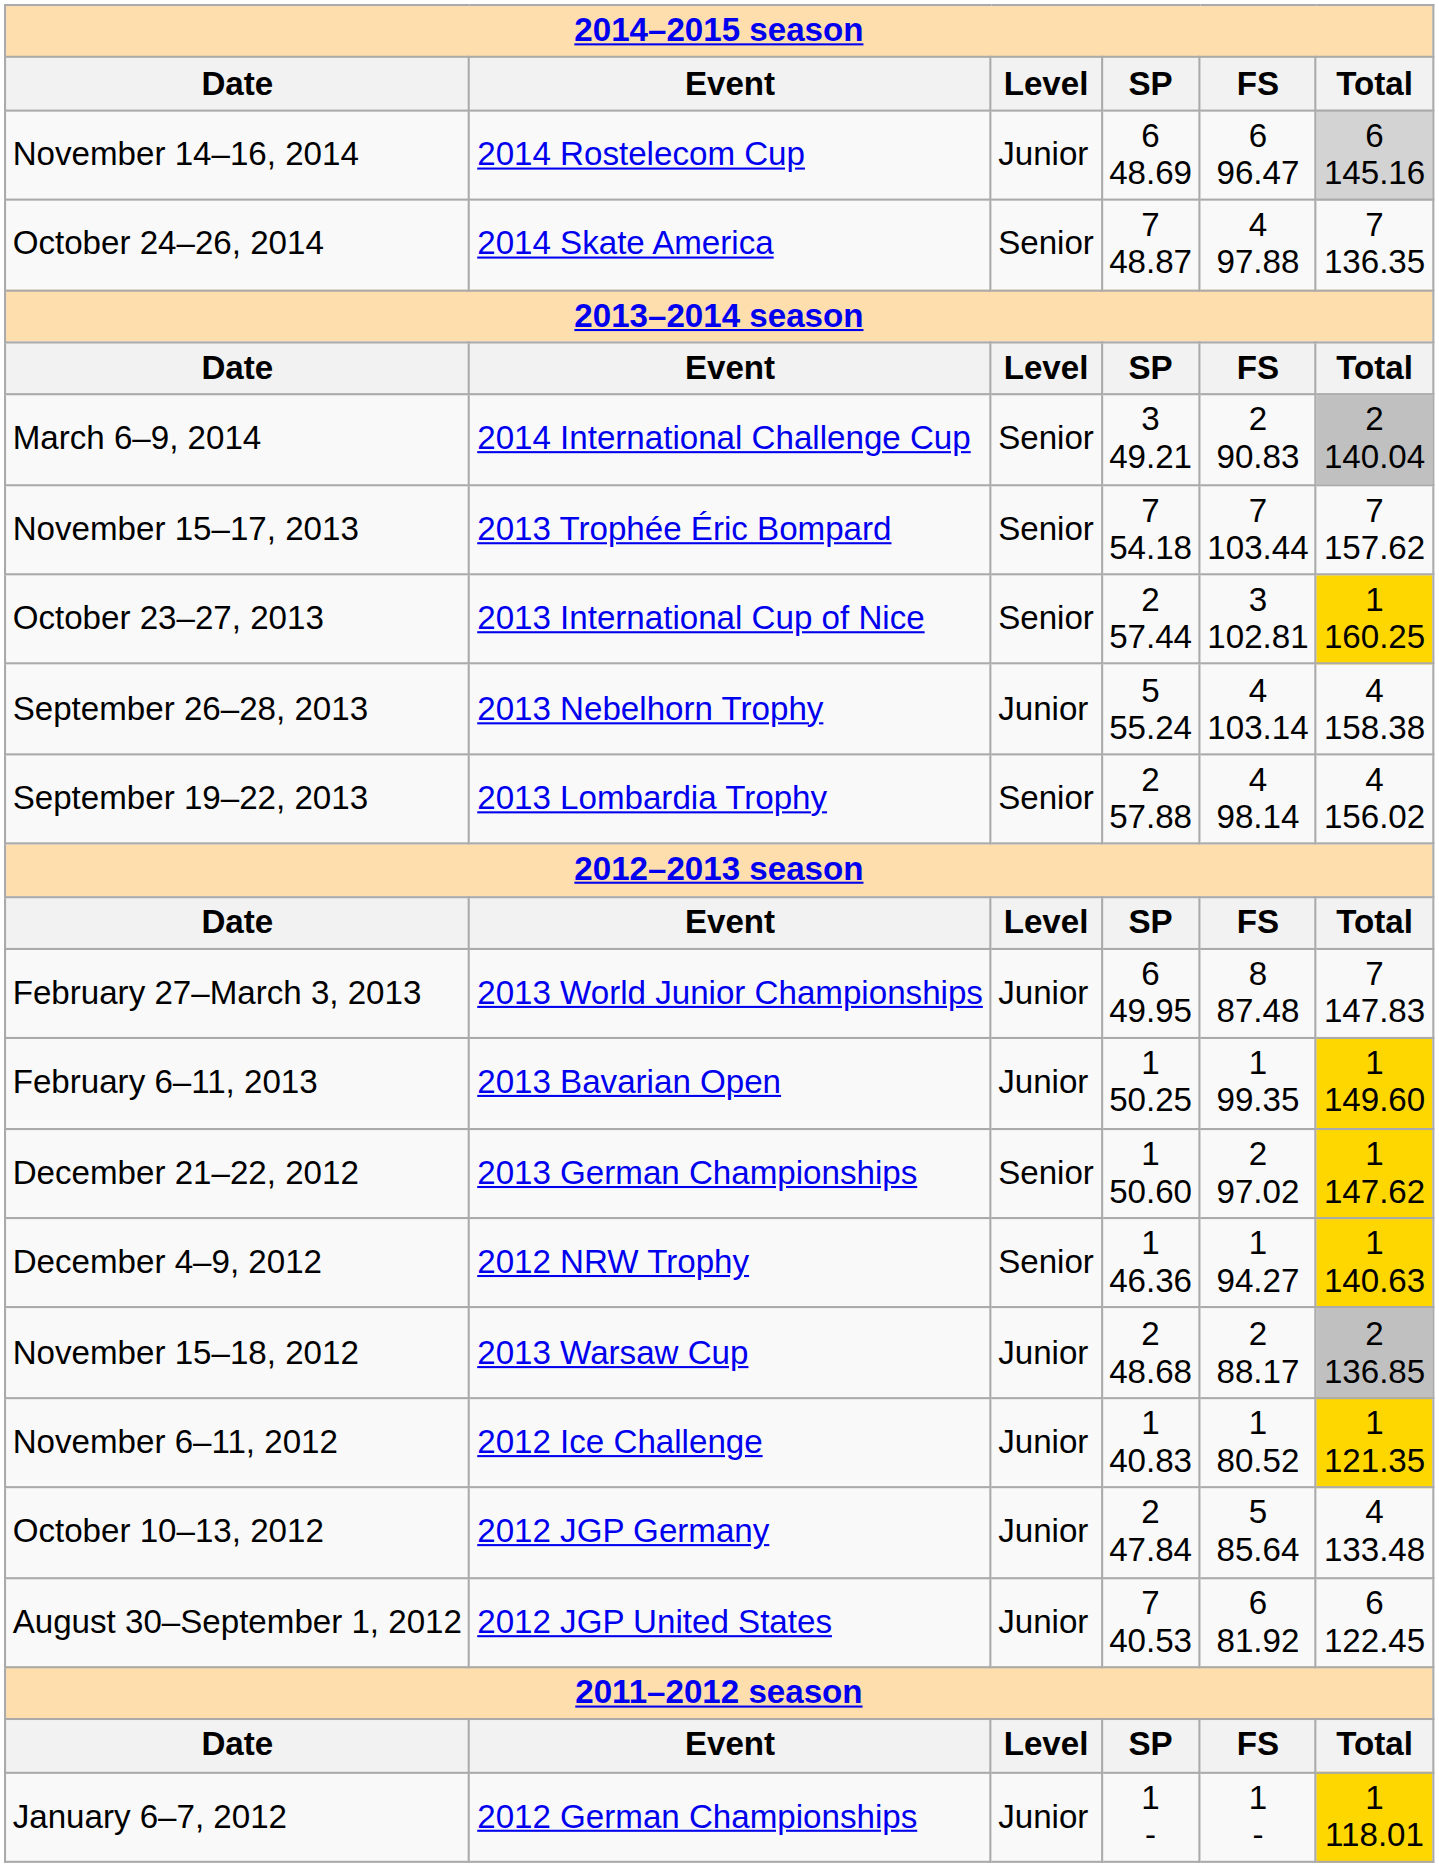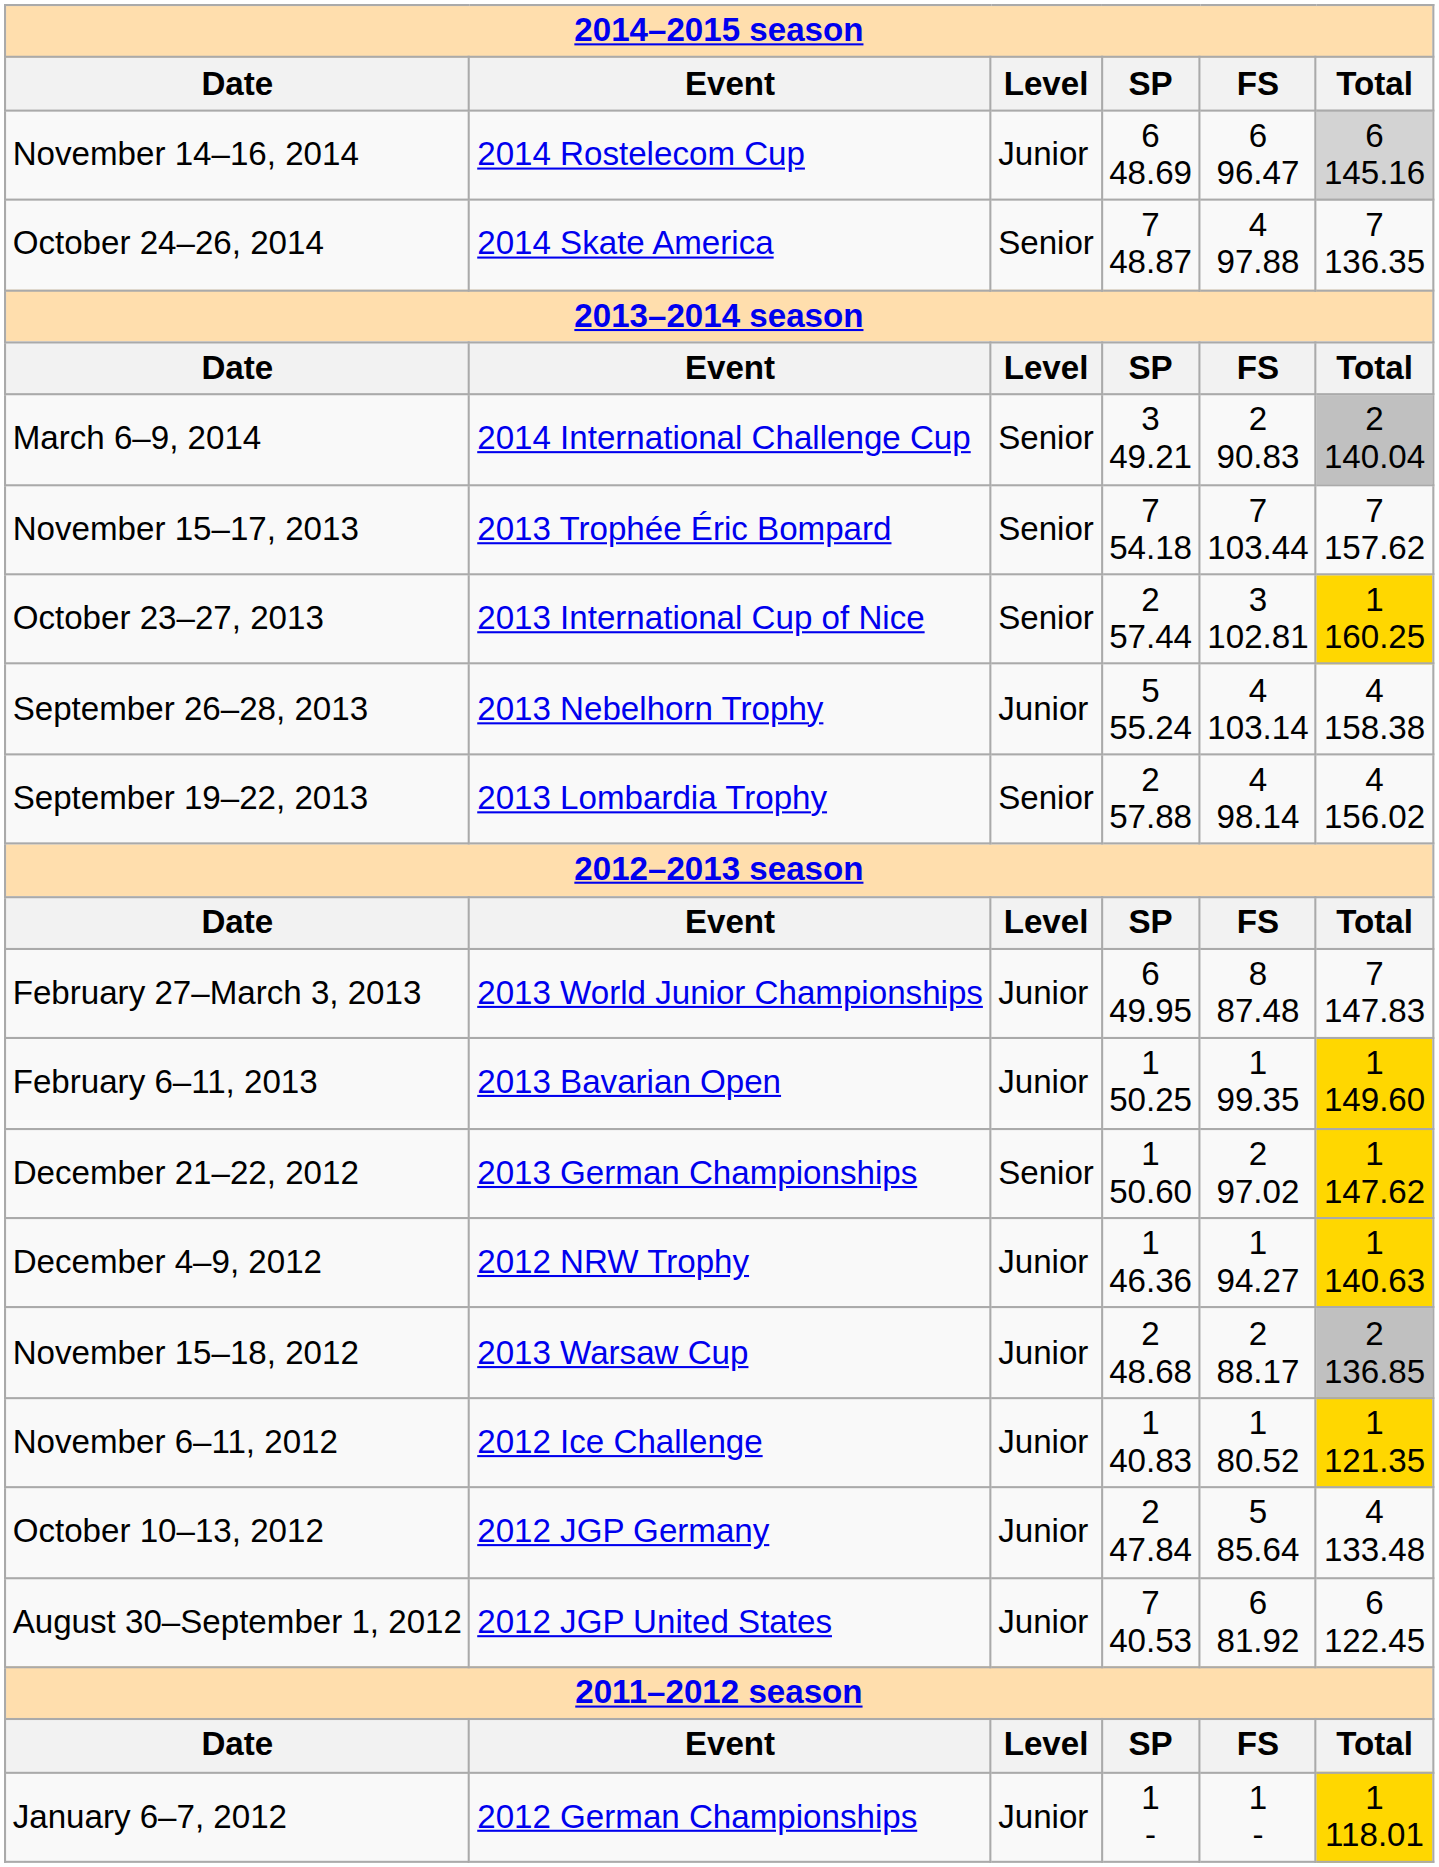 <table class="wikitable">
 <tr>
 <td style="background-color: #ffdead; " colspan=6 align=center><a href='#'><strong>2014–2015 season</strong></a></td>
 </tr>
 <tr>
 <th>Date</th>
 <th>Event</th>
 <th>Level</th>
 <th>SP</th>
 <th>FS</th>
 <th>Total</th>
 </tr>
 <tr>
 <td>November 14–16, 2014</td>
 <td><a href='#'>2014 Rostelecom Cup</a></td>
 <td>Junior</td>
 <td align=center>6 <br> 48.69</td>
 <td align=center>6 <br> 96.47</td>
 <td align=center style="background: lightgrey;">6 <br> 145.16</td>
 </tr>
 <tr>
 <td>October 24–26, 2014</td>
 <td><a href='#'>2014 Skate America</a></td>
 <td>Senior</td>
 <td align=center>7 <br> 48.87</td>
 <td align=center>4 <br> 97.88</td>
 <td align=center>7 <br> 136.35</td>
 </tr>
 <tr>
 <td style="background-color: #ffdead; " colspan=6 align=center><a href='#'><strong>2013–2014 season</strong></a></td>
 </tr>
 <tr>
 <th>Date</th>
 <th>Event</th>
 <th>Level</th>
 <th>SP</th>
 <th>FS</th>
 <th>Total</th>
 </tr>
 <tr>
 <td>March 6–9, 2014</td>
 <td><a href='#'>2014 International Challenge Cup</a></td>
 <td>Senior</td>
 <td align=center>3 <br> 49.21</td>
 <td align=center>2 <br> 90.83</td>
 <td align=center bgcolor=silver>2 <br> 140.04</td>
 </tr>
 <tr>
 <td>November 15–17, 2013</td>
 <td><a href='#'>2013 Trophée Éric Bompard</a></td>
 <td>Senior</td>
 <td align=center>7 <br> 54.18</td>
 <td align=center>7 <br> 103.44</td>
 <td align=center>7 <br> 157.62</td>
 </tr>
 <tr>
 <td>October 23–27, 2013</td>
 <td><a href='#'>2013 International Cup of Nice</a></td>
 <td>Senior</td>
 <td align=center>2 <br> 57.44</td>
 <td align=center>3 <br> 102.81</td>
 <td align=center bgcolor=gold>1 <br> 160.25</td>
 </tr>
 <tr>
 <td>September 26–28, 2013</td>
 <td><a href='#'>2013 Nebelhorn Trophy</a></td>
 <td>Junior</td>
 <td align=center>5 <br> 55.24</td>
 <td align=center>4 <br> 103.14</td>
 <td align=center>4 <br> 158.38</td>
 </tr>
 <tr>
 <td>September 19–22, 2013</td>
 <td><a href='#'>2013 Lombardia Trophy</a></td>
 <td>Senior</td>
 <td align=center>2 <br> 57.88</td>
 <td align=center>4 <br> 98.14</td>
 <td align=center>4 <br> 156.02</td>
 </tr>
 <tr>
 <td style="background-color: #ffdead; " colspan=6 align=center><a href='#'><strong>2012–2013 season</strong></a></td>
 </tr>
 <tr>
 <th>Date</th>
 <th>Event</th>
 <th>Level</th>
 <th>SP</th>
 <th>FS</th>
 <th>Total</th>
 </tr>
 <tr>
 <td>February 27–March 3, 2013</td>
 <td><a href='#'>2013 World Junior Championships</a></td>
 <td>Junior</td>
 <td align=center>6 <br> 49.95</td>
 <td align=center>8 <br> 87.48</td>
 <td align=center>7 <br> 147.83</td>
 </tr>
 <tr>
 <td>February 6–11, 2013</td>
 <td><a href='#'>2013 Bavarian Open</a></td>
 <td>Junior</td>
 <td align=center>1 <br> 50.25</td>
 <td align=center>1 <br> 99.35</td>
 <td align=center bgcolor=gold>1 <br> 149.60</td>
 </tr>
 <tr>
 <td>December 21–22, 2012</td>
 <td><a href='#'>2013 German Championships</a></td>
 <td>Senior</td>
 <td align=center>1 <br> 50.60</td>
 <td align=center>2 <br> 97.02</td>
 <td align=center bgcolor=gold>1 <br> 147.62</td>
 </tr>
 <tr>
 <td>December 4–9, 2012</td>
 <td><a href='#'>2012 NRW Trophy</a></td>
-<td>Senior</td>
+<td>Junior</td>
 <td align=center>1 <br> 46.36</td>
 <td align=center>1 <br> 94.27</td>
 <td align=center bgcolor=gold>1 <br> 140.63</td>
 </tr>
 <tr>
 <td>November 15–18, 2012</td>
 <td><a href='#'>2013 Warsaw Cup</a></td>
 <td>Junior</td>
 <td align=center>2 <br> 48.68</td>
 <td align=center>2 <br> 88.17</td>
 <td align=center bgcolor=silver>2 <br> 136.85</td>
 </tr>
 <tr>
 <td>November 6–11, 2012</td>
 <td><a href='#'>2012 Ice Challenge</a></td>
 <td>Junior</td>
 <td align=center>1 <br> 40.83</td>
 <td align=center>1 <br> 80.52</td>
 <td align=center bgcolor=gold>1 <br> 121.35</td>
 </tr>
 <tr>
 <td>October 10–13, 2012</td>
 <td><a href='#'>2012 JGP Germany</a></td>
 <td>Junior</td>
 <td align=center>2 <br> 47.84</td>
 <td align=center>5 <br> 85.64</td>
 <td align=center>4 <br> 133.48</td>
 </tr>
 <tr>
 <td>August 30–September 1, 2012</td>
 <td><a href='#'>2012 JGP United States</a></td>
 <td>Junior</td>
 <td align=center>7 <br> 40.53</td>
 <td align=center>6 <br> 81.92</td>
 <td align=center>6 <br> 122.45</td>
 </tr>
 <tr>
 <td style="background-color: #ffdead; " colspan=6 align=center><a href='#'><strong>2011–2012 season</strong></a></td>
 </tr>
 <tr>
 <th>Date</th>
 <th>Event</th>
 <th>Level</th>
 <th>SP</th>
 <th>FS</th>
 <th>Total</th>
 </tr>
 <tr>
 <td>January 6–7, 2012</td>
 <td><a href='#'>2012 German Championships</a></td>
 <td>Junior</td>
 <td align=center>1 <br> -</td>
 <td align=center>1 <br> -</td>
 <td align=center bgcolor=gold>1 <br> 118.01</td>
 </tr>
 </table>
